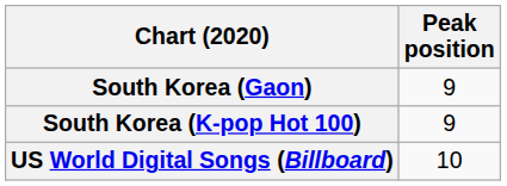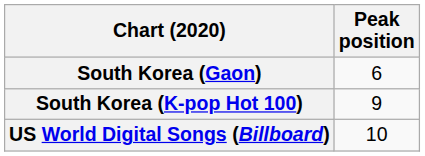 <table class="wikitable sortable plainrowheaders" style="text-align:center">
 <tr>
 <th scope="col">Chart (2020)</th>
 <th scope="col">Peak<br>position</th>
 </tr>
 <tr>
 <th scope="row">South Korea (<a href='#'>Gaon</a>)</th>
-<td>9</td>
+<td>6</td>
 </tr>
 <tr>
 <th scope="row">South Korea (<a href='#'>K-pop Hot 100</a>)</th>
 <td>9</td>
 </tr>
 <tr>
 <th scope="row">US <a href='#'>World Digital Songs</a> (<em><a href='#'>Billboard</a></em>)</th>
 <td>10</td>
 </tr>
 </table>
